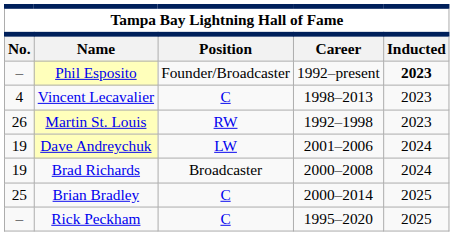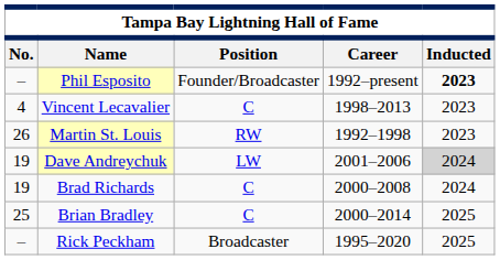 <table class="wikitable" style="text-align:center;">
 <tr>
 <th colspan="5" style="background:#FFFFFF; border-top:#00205B 5px solid; border-bottom:#00205B 5px solid;">Tampa Bay Lightning Hall of Fame</th>
 </tr>
 <tr>
 <th>No.</th>
 <th>Name</th>
 <th>Position</th>
 <th>Career</th>
 <th>Inducted</th>
 </tr>
 <tr>
 <td>–</td>
 <td style="background:#ffb"><a href='#'>Phil Esposito</a></td>
 <td>Founder/Broadcaster</td>
 <td>1992–present</td>
 <td><strong>2023</strong></td>
 </tr>
 <tr>
 <td>4</td>
 <td><a href='#'>Vincent Lecavalier</a></td>
 <td><a href='#'>C</a></td>
 <td>1998–2013</td>
 <td>2023</td>
 </tr>
 <tr>
 <td>26</td>
 <td style="background:#ffb"><a href='#'>Martin St. Louis</a></td>
 <td><a href='#'>RW</a></td>
 <td>1992–1998</td>
 <td>2023</td>
 </tr>
 <tr>
 <td>19</td>
 <td style="background:#ffb"><a href='#'>Dave Andreychuk</a></td>
 <td><a href='#'>LW</a></td>
 <td>2001–2006</td>
-<td>2024</td>
+<td style="background: lightgrey;">2024</td>
 </tr>
 <tr>
 <td>19</td>
 <td><a href='#'>Brad Richards</a></td>
-<td>Broadcaster</td>
+<td><a href='#'>C</a></td>
 <td>2000–2008</td>
 <td>2024</td>
 </tr>
 <tr>
 <td>25</td>
 <td><a href='#'>Brian Bradley</a></td>
 <td><a href='#'>C</a></td>
 <td>2000–2014</td>
 <td>2025</td>
 </tr>
 <tr>
 <td>–</td>
 <td><a href='#'>Rick Peckham</a></td>
-<td><a href='#'>C</a></td>
+<td>Broadcaster</td>
 <td>1995–2020</td>
 <td>2025</td>
 </tr>
 </table>
